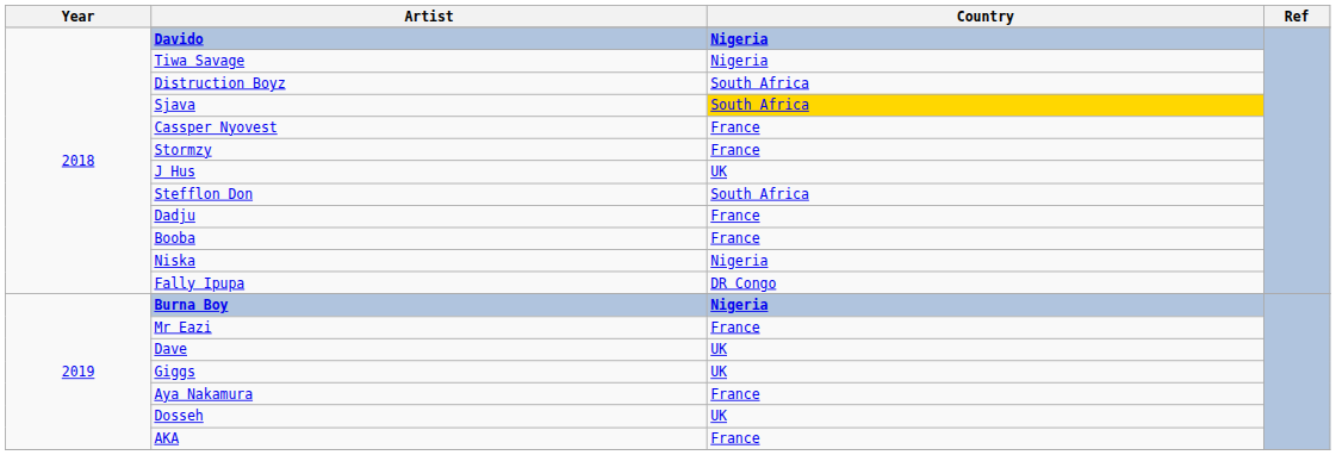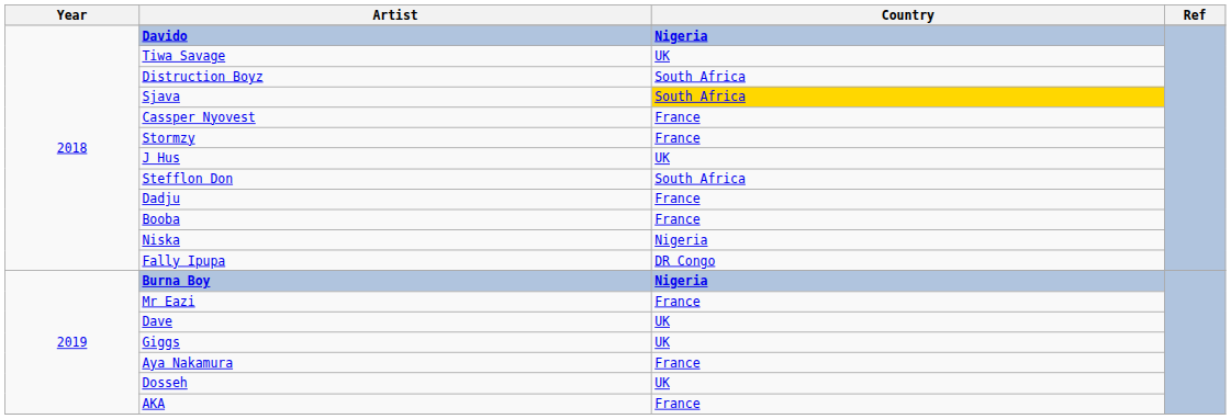 <table class="wikitable" style="width:100%;">
 <tr style="background:#bebebe;">
 <th style="width:11%;">Year</th>
 <th style="width:42%;">Artist</th>
 <th style="width:42%;">Country</th>
 <th style="width:5%;">Ref</th>
 </tr>
 <tr>
 <td rowspan="13" align="center"><a href='#'>2018</a></td>
 </tr>
 <tr style="background:#B0C4DE">
 <td><strong><a href='#'>Davido</a></strong></td>
 <td><strong><a href='#'>Nigeria</a></strong></td>
 <td rowspan="12" align="center"></td>
 </tr>
 <tr>
 <td><a href='#'>Tiwa Savage</a></td>
-<td><a href='#'>Nigeria</a></td>
+<td><a href='#'>UK</a></td>
 </tr>
 <tr>
 <td><a href='#'>Distruction Boyz</a></td>
 <td><a href='#'>South Africa</a></td>
 </tr>
 <tr>
 <td><a href='#'>Sjava</a></td>
 <td style="background: gold;"><a href='#'>South Africa</a></td>
 </tr>
 <tr>
 <td><a href='#'>Cassper Nyovest</a></td>
 <td><a href='#'>France</a></td>
 </tr>
 <tr>
 <td><a href='#'>Stormzy</a></td>
 <td><a href='#'>France</a></td>
 </tr>
 <tr>
 <td><a href='#'>J Hus</a></td>
 <td><a href='#'>UK</a></td>
 </tr>
 <tr>
 <td><a href='#'>Stefflon Don</a></td>
 <td><a href='#'>South Africa</a></td>
 </tr>
 <tr>
 <td><a href='#'>Dadju</a></td>
 <td><a href='#'>France</a></td>
 </tr>
 <tr>
 <td><a href='#'>Booba</a></td>
 <td><a href='#'>France</a></td>
 </tr>
 <tr>
 <td><a href='#'>Niska</a></td>
 <td><a href='#'>Nigeria</a></td>
 </tr>
 <tr>
 <td><a href='#'>Fally Ipupa</a></td>
 <td><a href='#'>DR Congo</a></td>
 </tr>
 <tr>
 <td rowspan="8" align="center"><a href='#'>2019</a></td>
 </tr>
 <tr style="background:#B0C4DE">
 <td><strong><a href='#'>Burna Boy</a></strong></td>
 <td><strong><a href='#'>Nigeria</a></strong></td>
 <td rowspan="7" align="center"></td>
 </tr>
 <tr>
 <td><a href='#'>Mr Eazi</a></td>
 <td><a href='#'>France</a></td>
 </tr>
 <tr>
 <td><a href='#'>Dave</a></td>
 <td><a href='#'>UK</a></td>
 </tr>
 <tr>
 <td><a href='#'>Giggs</a></td>
 <td><a href='#'>UK</a></td>
 </tr>
 <tr>
 <td><a href='#'>Aya Nakamura</a></td>
 <td><a href='#'>France</a></td>
 </tr>
 <tr>
 <td><a href='#'>Dosseh</a></td>
 <td><a href='#'>UK</a></td>
 </tr>
 <tr>
 <td><a href='#'>AKA</a></td>
 <td><a href='#'>France</a></td>
 </tr>
 <tr>
 </tr>
 </table>
